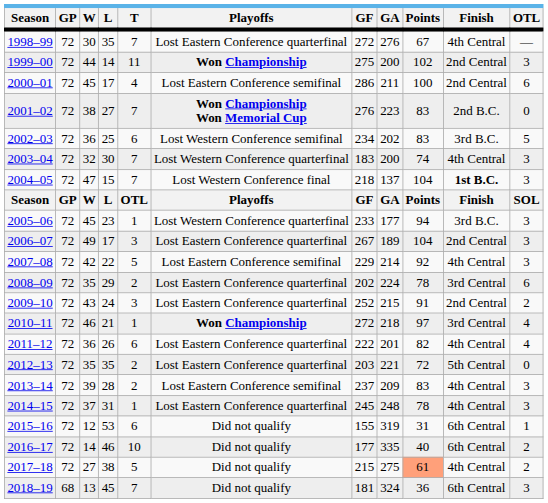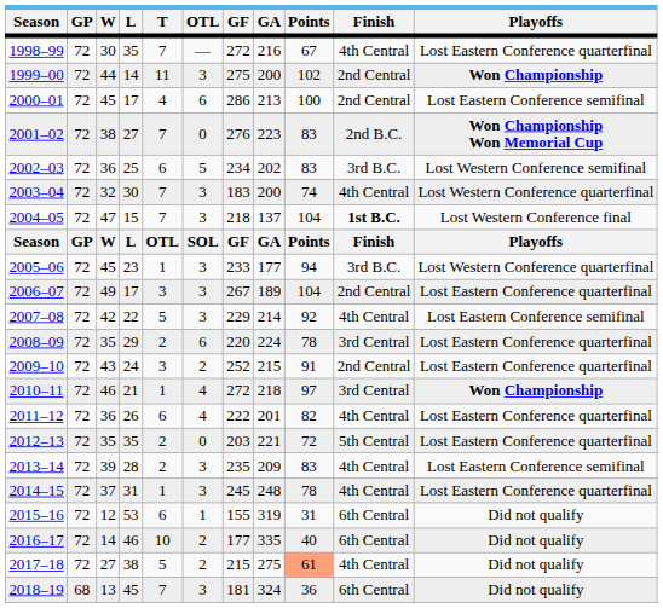 <table class="wikitable" style="text-align:center">
 <tr style="text-align:center; border-top:#5AB3E8 5px solid; border-bottom:#000000 5px solid">
 <th>Season</th>
 <th>GP</th>
 <th>W</th>
 <th>L</th>
 <th>T</th>
-<th>Playoffs</th>
+<th>OTL</th>
 <th>GF</th>
 <th>GA</th>
 <th>Points</th>
 <th>Finish</th>
-<th>OTL</th>
+<th>Playoffs</th>
 </tr>
 <tr>
 <td><a href='#'>1998–99</a></td>
 <td>72</td>
 <td>30</td>
 <td>35</td>
 <td>7</td>
-<td>Lost Eastern Conference quarterfinal</td>
+<td>—</td>
 <td>272</td>
-<td>276</td>
+<td>216</td>
 <td>67</td>
 <td>4th Central</td>
-<td>—</td>
+<td>Lost Eastern Conference quarterfinal</td>
 </tr>
 <tr bgcolor="#eeeeee">
 <td><a href='#'>1999–00</a></td>
 <td>72</td>
 <td>44</td>
 <td>14</td>
 <td>11</td>
-<td><strong>Won <a href='#'>Championship</a></strong></td>
+<td>3</td>
 <td>275</td>
 <td>200</td>
 <td>102</td>
 <td>2nd Central</td>
-<td>3</td>
+<td><strong>Won <a href='#'>Championship</a></strong></td>
 </tr>
 <tr>
 <td><a href='#'>2000–01</a></td>
 <td>72</td>
 <td>45</td>
 <td>17</td>
 <td>4</td>
-<td>Lost Eastern Conference semifinal</td>
+<td>6</td>
 <td>286</td>
-<td>211</td>
+<td>213</td>
 <td>100</td>
 <td>2nd Central</td>
-<td>6</td>
+<td>Lost Eastern Conference semifinal</td>
 </tr>
 <tr bgcolor="#eeeeee">
 <td><a href='#'>2001–02</a></td>
 <td>72</td>
 <td>38</td>
 <td>27</td>
 <td>7</td>
-<td><strong>Won <a href='#'>Championship</a></strong><br><strong>Won <a href='#'>Memorial Cup</a></strong></td>
+<td>0</td>
 <td>276</td>
 <td>223</td>
 <td>83</td>
 <td>2nd B.C.</td>
-<td>0</td>
+<td><strong>Won <a href='#'>Championship</a></strong><br><strong>Won <a href='#'>Memorial Cup</a></strong></td>
 </tr>
 <tr>
 <td><a href='#'>2002–03</a></td>
 <td>72</td>
 <td>36</td>
 <td>25</td>
 <td>6</td>
-<td>Lost Western Conference semifinal</td>
+<td>5</td>
 <td>234</td>
 <td>202</td>
 <td>83</td>
 <td>3rd B.C.</td>
-<td>5</td>
+<td>Lost Western Conference semifinal</td>
 </tr>
 <tr bgcolor="#eeeeee">
 <td><a href='#'>2003–04</a></td>
 <td>72</td>
 <td>32</td>
 <td>30</td>
 <td>7</td>
-<td>Lost Western Conference quarterfinal</td>
+<td>3</td>
 <td>183</td>
 <td>200</td>
 <td>74</td>
 <td>4th Central</td>
-<td>3</td>
+<td>Lost Western Conference quarterfinal</td>
 </tr>
 <tr>
 <td><a href='#'>2004–05</a></td>
 <td>72</td>
 <td>47</td>
 <td>15</td>
 <td>7</td>
-<td>Lost Western Conference final</td>
+<td>3</td>
 <td>218</td>
 <td>137</td>
 <td>104</td>
 <td><strong>1st B.C.</strong></td>
-<td>3</td>
+<td>Lost Western Conference final</td>
 </tr>
 <tr>
 <th>Season</th>
 <th>GP</th>
 <th>W</th>
 <th>L</th>
 <th>OTL</th>
-<th>Playoffs</th>
+<th>SOL</th>
 <th>GF</th>
 <th>GA</th>
 <th>Points</th>
 <th>Finish</th>
-<th>SOL</th>
+<th>Playoffs</th>
 </tr>
 <tr>
 <td><a href='#'>2005–06</a></td>
 <td>72</td>
 <td>45</td>
 <td>23</td>
 <td>1</td>
-<td>Lost Western Conference quarterfinal</td>
+<td>3</td>
 <td>233</td>
 <td>177</td>
 <td>94</td>
 <td>3rd B.C.</td>
-<td>3</td>
+<td>Lost Western Conference quarterfinal</td>
 </tr>
 <tr bgcolor="#eeeeee">
 <td><a href='#'>2006–07</a></td>
 <td>72</td>
 <td>49</td>
 <td>17</td>
 <td>3</td>
-<td>Lost Eastern Conference quarterfinal</td>
+<td>3</td>
 <td>267</td>
 <td>189</td>
 <td>104</td>
 <td>2nd Central</td>
-<td>3</td>
+<td>Lost Eastern Conference quarterfinal</td>
 </tr>
 <tr>
 <td><a href='#'>2007–08</a></td>
 <td>72</td>
 <td>42</td>
 <td>22</td>
 <td>5</td>
-<td>Lost Eastern Conference semifinal</td>
+<td>3</td>
 <td>229</td>
 <td>214</td>
 <td>92</td>
 <td>4th Central</td>
-<td>3</td>
+<td>Lost Eastern Conference semifinal</td>
 </tr>
 <tr bgcolor="#eeeeee">
 <td><a href='#'>2008–09</a></td>
 <td>72</td>
 <td>35</td>
 <td>29</td>
 <td>2</td>
-<td>Lost Eastern Conference quarterfinal</td>
-<td>202</td>
+<td>6</td>
+<td>220</td>
 <td>224</td>
 <td>78</td>
 <td>3rd Central</td>
-<td>6</td>
+<td>Lost Eastern Conference quarterfinal</td>
 </tr>
 <tr>
 <td><a href='#'>2009–10</a></td>
 <td>72</td>
 <td>43</td>
 <td>24</td>
 <td>3</td>
-<td>Lost Eastern Conference quarterfinal</td>
+<td>2</td>
 <td>252</td>
 <td>215</td>
 <td>91</td>
 <td>2nd Central</td>
-<td>2</td>
+<td>Lost Eastern Conference quarterfinal</td>
 </tr>
 <tr bgcolor="#eeeeee">
 <td><a href='#'>2010–11</a></td>
 <td>72</td>
 <td>46</td>
 <td>21</td>
 <td>1</td>
-<td><strong>Won <a href='#'>Championship</a></strong></td>
+<td>4</td>
 <td>272</td>
 <td>218</td>
 <td>97</td>
 <td>3rd Central</td>
-<td>4</td>
+<td><strong>Won <a href='#'>Championship</a></strong></td>
 </tr>
 <tr>
 <td><a href='#'>2011–12</a></td>
 <td>72</td>
 <td>36</td>
 <td>26</td>
 <td>6</td>
-<td>Lost Eastern Conference quarterfinal</td>
+<td>4</td>
 <td>222</td>
 <td>201</td>
 <td>82</td>
 <td>4th Central</td>
-<td>4</td>
+<td>Lost Eastern Conference quarterfinal</td>
 </tr>
 <tr bgcolor="#eeeeee">
 <td><a href='#'>2012–13</a></td>
 <td>72</td>
 <td>35</td>
 <td>35</td>
 <td>2</td>
-<td>Lost Eastern Conference quarterfinal</td>
+<td>0</td>
 <td>203</td>
 <td>221</td>
 <td>72</td>
 <td>5th Central</td>
-<td>0</td>
+<td>Lost Eastern Conference quarterfinal</td>
 </tr>
 <tr>
 <td><a href='#'>2013–14</a></td>
 <td>72</td>
 <td>39</td>
 <td>28</td>
 <td>2</td>
-<td>Lost Eastern Conference semifinal</td>
-<td>237</td>
+<td>3</td>
+<td>235</td>
 <td>209</td>
 <td>83</td>
 <td>4th Central</td>
-<td>3</td>
+<td>Lost Eastern Conference semifinal</td>
 </tr>
 <tr bgcolor="#eeeeee">
 <td><a href='#'>2014–15</a></td>
 <td>72</td>
 <td>37</td>
 <td>31</td>
 <td>1</td>
-<td>Lost Eastern Conference quarterfinal</td>
+<td>3</td>
 <td>245</td>
 <td>248</td>
 <td>78</td>
 <td>4th Central</td>
-<td>3</td>
+<td>Lost Eastern Conference quarterfinal</td>
 </tr>
 <tr>
 <td><a href='#'>2015–16</a></td>
 <td>72</td>
 <td>12</td>
 <td>53</td>
 <td>6</td>
-<td>Did not qualify</td>
+<td>1</td>
 <td>155</td>
 <td>319</td>
 <td>31</td>
 <td>6th Central</td>
-<td>1</td>
+<td>Did not qualify</td>
 </tr>
 <tr bgcolor="#eeeeee">
 <td><a href='#'>2016–17</a></td>
 <td>72</td>
 <td>14</td>
 <td>46</td>
 <td>10</td>
-<td>Did not qualify</td>
+<td>2</td>
 <td>177</td>
 <td>335</td>
 <td>40</td>
 <td>6th Central</td>
-<td>2</td>
+<td>Did not qualify</td>
 </tr>
 <tr>
 <td><a href='#'>2017–18</a></td>
 <td>72</td>
 <td>27</td>
 <td>38</td>
 <td>5</td>
-<td>Did not qualify</td>
+<td>2</td>
 <td>215</td>
 <td>275</td>
 <td style="background: lightsalmon;">61</td>
 <td>4th Central</td>
-<td>2</td>
+<td>Did not qualify</td>
 </tr>
 <tr bgcolor="#eeeeee">
 <td><a href='#'>2018–19</a></td>
 <td>68</td>
 <td>13</td>
 <td>45</td>
 <td>7</td>
-<td>Did not qualify</td>
+<td>3</td>
 <td>181</td>
 <td>324</td>
 <td>36</td>
 <td>6th Central</td>
-<td>3</td>
+<td>Did not qualify</td>
 </tr>
 </table>
